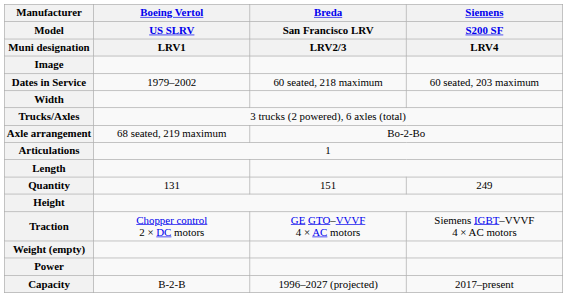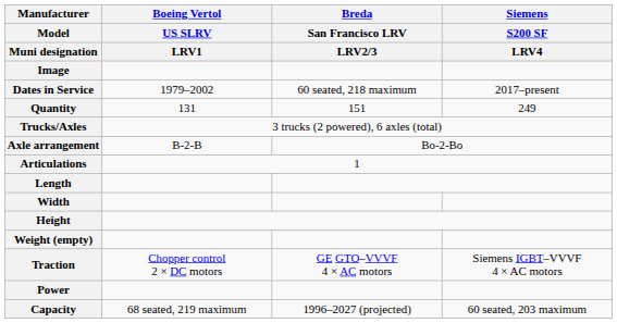 <table class="wikitable" style="text-align:center;">
 <tr>
 <th scope="col" width="16%;">Manufacturer</th>
 <th scope="col" width="28%;"><a href='#'>Boeing Vertol</a></th>
 <th scope="col" width="28%;"><a href='#'>Breda</a></th>
 <th scope="col" width="28%;"><a href='#'>Siemens</a></th>
 </tr>
 <tr>
 <th scope="row">Model</th>
 <th><a href='#'>US SLRV</a></th>
 <th>San Francisco LRV</th>
 <th><a href='#'>S200 SF</a></th>
 </tr>
 <tr>
 <th scope="row">Muni designation</th>
 <th>LRV1</th>
 <th>LRV2/3</th>
 <th>LRV4</th>
 </tr>
 <tr>
 <th scope="row">Image</th>
 <td></td>
 <td></td>
 <td></td>
 </tr>
 <tr>
 <th scope="row">Dates in Service</th>
 <td>1979–2002</td>
 <td>60 seated, 218 maximum</td>
-<td>60 seated, 203 maximum</td>
+<td>2017–present</td>
 </tr>
 <tr>
-<th scope="row">Width</th>
-<td></td>
-<td></td>
-<td></td>
+<th>Quantity</th>
+<td>131</td>
+<td>151</td>
+<td>249</td>
 </tr>
 <tr>
 <th>Trucks/Axles</th>
 <td colspan=3>3 trucks (2 powered), 6 axles (total)</td>
 </tr>
 <tr>
 <th>Axle arrangement</th>
-<td>68 seated, 219 maximum</td>
+<td>B-2-B</td>
 <td colspan=2>Bo-2-Bo</td>
 </tr>
 <tr>
 <th>Articulations</th>
 <td colspan=3>1</td>
 </tr>
 <tr>
 <th scope="row">Length</th>
 <td></td>
 <td colspan=2></td>
 </tr>
 <tr>
-<th>Quantity</th>
-<td>131</td>
-<td>151</td>
-<td>249</td>
+<th scope="row">Width</th>
+<td></td>
+<td></td>
+<td></td>
 </tr>
 <tr>
 <th scope="row">Height</th>
 <td colspan=3></td>
 </tr>
 <tr>
+<th scope="row">Weight (empty)</th>
+<td></td>
+<td></td>
+<td></td>
+</tr>
+<tr>
 <th scope="row">Traction</th>
 <td><a href='#'>Chopper control</a><br>2 ×  <a href='#'>DC</a> motors</td>
 <td><a href='#'>GE</a> <a href='#'>GTO</a>–<a href='#'>VVVF</a><br>4 ×  <a href='#'>AC</a> motors</td>
 <td>Siemens <a href='#'>IGBT</a>–VVVF<br>4 ×  AC motors</td>
-</tr>
-<tr>
-<th scope="row">Weight (empty)</th>
-<td></td>
-<td></td>
-<td></td>
 </tr>
 <tr>
 <th scope="row">Power</th>
 <td></td>
 <td></td>
 <td></td>
 </tr>
 <tr>
 <th scope="row">Capacity</th>
-<td>B-2-B</td>
+<td>68 seated, 219 maximum</td>
 <td>1996–2027 (projected)</td>
-<td>2017–present</td>
+<td>60 seated, 203 maximum</td>
 </tr>
 </table>
